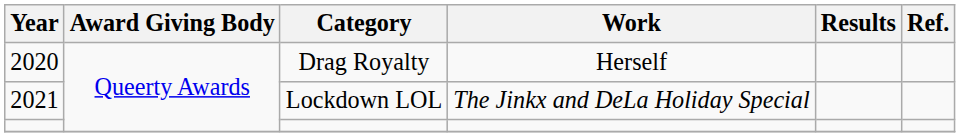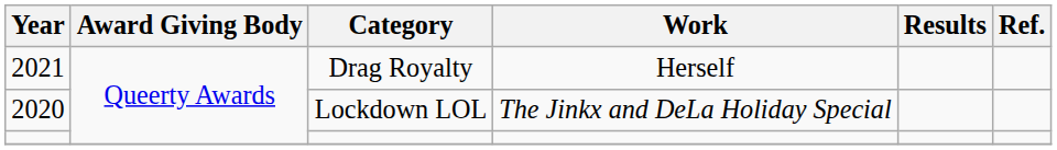 <table class="wikitable sortable" >
 <tr>
 <th>Year</th>
 <th>Award Giving Body</th>
 <th>Category</th>
 <th>Work</th>
 <th>Results</th>
 <th>Ref.</th>
 </tr>
 <tr>
-<td style="text-align:center">2020</td>
+<td style="text-align:center">2021</td>
 <td rowspan="3" style="text-align:center"><a href='#'>Queerty Awards</a></td>
 <td style="text-align:center">Drag Royalty</td>
 <td style="text-align:center">Herself</td>
 <td></td>
 <td style="text-align:center"></td>
 </tr>
 <tr>
-<td style="text-align:center">2021</td>
+<td style="text-align:center">2020</td>
 <td style="text-align:center">Lockdown LOL</td>
 <td style="text-align:center"><em>The Jinkx and DeLa Holiday Special</em></td>
 <td></td>
 <td style="text-align:center"></td>
 </tr>
 <tr>
 <td></td>
 <td></td>
 <td></td>
 <td></td>
 <td></td>
 </tr>
 <tr>
 </tr>
 </table>
